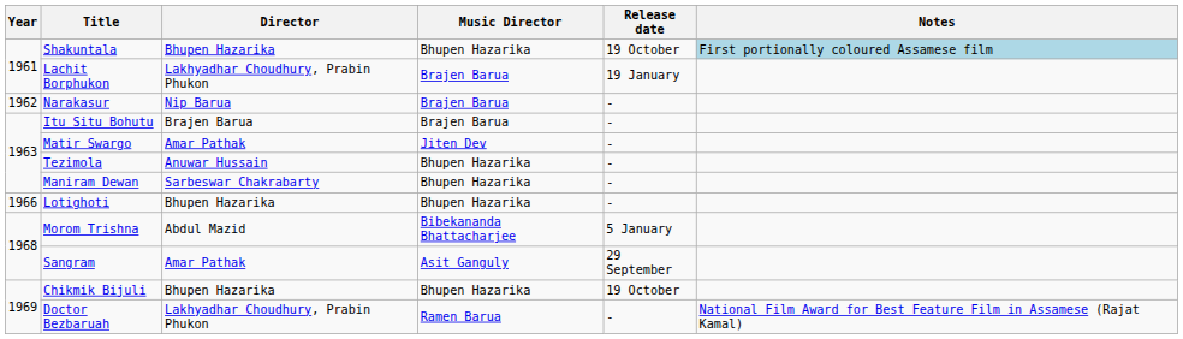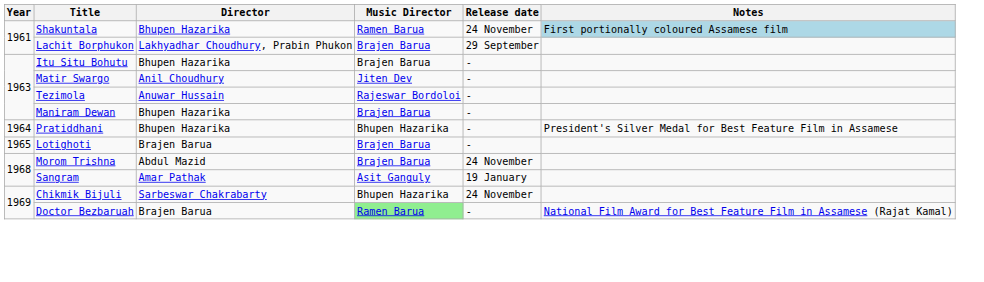 <table class="wikitable" border="0">
 <tr>
 <th>Year</th>
 <th>Title</th>
 <th>Director</th>
 <th>Music Director</th>
 <th>Release date</th>
 <th>Notes</th>
 </tr>
 <tr>
 <td rowspan="2" align=center>1961</td>
 <td><a href='#'>Shakuntala</a></td>
 <td><a href='#'>Bhupen Hazarika</a></td>
-<td>Bhupen Hazarika</td>
-<td>19 October</td>
+<td><a href='#'>Ramen Barua</a></td>
+<td>24 November</td>
 <td style="background: lightblue;">First portionally coloured Assamese film</td>
 </tr>
 <tr>
 <td><a href='#'>Lachit Borphukon</a></td>
 <td><a href='#'>Lakhyadhar Choudhury</a>, Prabin Phukon</td>
 <td><a href='#'>Brajen Barua</a></td>
-<td>19 January</td>
-<td></td>
-</tr>
-<tr>
-<td align=center>1962</td>
-<td><a href='#'>Narakasur</a></td>
-<td><a href='#'>Nip Barua</a></td>
-<td><a href='#'>Brajen Barua</a></td>
-<td>-</td>
+<td>29 September</td>
 <td></td>
 </tr>
 <tr>
 <td rowspan="4" align=center>1963</td>
 <td><a href='#'>Itu Situ Bohutu</a></td>
-<td>Brajen Barua</td>
+<td>Bhupen Hazarika</td>
 <td>Brajen Barua</td>
 <td>-</td>
 <td></td>
 </tr>
 <tr>
 <td><a href='#'>Matir Swargo</a></td>
-<td><a href='#'>Amar Pathak</a></td>
+<td><a href='#'>Anil Choudhury</a></td>
 <td><a href='#'>Jiten Dev</a></td>
 <td>-</td>
 <td></td>
 </tr>
 <tr>
 <td><a href='#'>Tezimola</a></td>
 <td><a href='#'>Anuwar Hussain</a></td>
-<td>Bhupen Hazarika</td>
+<td><a href='#'>Rajeswar Bordoloi</a></td>
 <td>-</td>
 <td></td>
 </tr>
 <tr>
 <td><a href='#'>Maniram Dewan</a></td>
-<td><a href='#'>Sarbeswar Chakrabarty</a></td>
 <td>Bhupen Hazarika</td>
+<td><a href='#'>Brajen Barua</a></td>
 <td>-</td>
 <td></td>
 </tr>
 <tr>
-<td align=center>1966</td>
-<td><a href='#'>Lotighoti</a></td>
+<td align=center>1964</td>
+<td><a href='#'>Pratiddhani</a></td>
 <td>Bhupen Hazarika</td>
 <td>Bhupen Hazarika</td>
+<td>-</td>
+<td>President's Silver Medal for Best Feature Film in Assamese</td>
+</tr>
+<tr>
+<td align=center>1965</td>
+<td><a href='#'>Lotighoti</a></td>
+<td>Brajen Barua</td>
+<td><a href='#'>Brajen Barua</a></td>
 <td>-</td>
 <td></td>
 </tr>
 <tr>
 <td rowspan="2" align=center>1968</td>
 <td><a href='#'>Morom Trishna</a></td>
 <td>Abdul Mazid</td>
-<td><a href='#'>Bibekananda Bhattacharjee</a></td>
-<td>5 January</td>
+<td><a href='#'>Brajen Barua</a></td>
+<td>24 November</td>
 <td></td>
 </tr>
 <tr>
 <td><a href='#'>Sangram</a></td>
 <td><a href='#'>Amar Pathak</a></td>
 <td><a href='#'>Asit Ganguly</a></td>
-<td>29 September</td>
+<td>19 January</td>
 <td></td>
 </tr>
 <tr>
 <td rowspan="2" align=center>1969</td>
 <td><a href='#'>Chikmik Bijuli</a></td>
+<td><a href='#'>Sarbeswar Chakrabarty</a></td>
 <td>Bhupen Hazarika</td>
-<td>Bhupen Hazarika</td>
-<td>19 October</td>
+<td>24 November</td>
 <td></td>
 </tr>
 <tr>
 <td><a href='#'>Doctor Bezbaruah</a></td>
-<td><a href='#'>Lakhyadhar Choudhury</a>, Prabin Phukon</td>
-<td><a href='#'>Ramen Barua</a></td>
+<td>Brajen Barua</td>
+<td style="background: lightgreen;"><a href='#'>Ramen Barua</a></td>
 <td>-</td>
 <td><a href='#'>National Film Award for Best Feature Film in Assamese</a> (Rajat Kamal)</td>
 </tr>
 </table>
